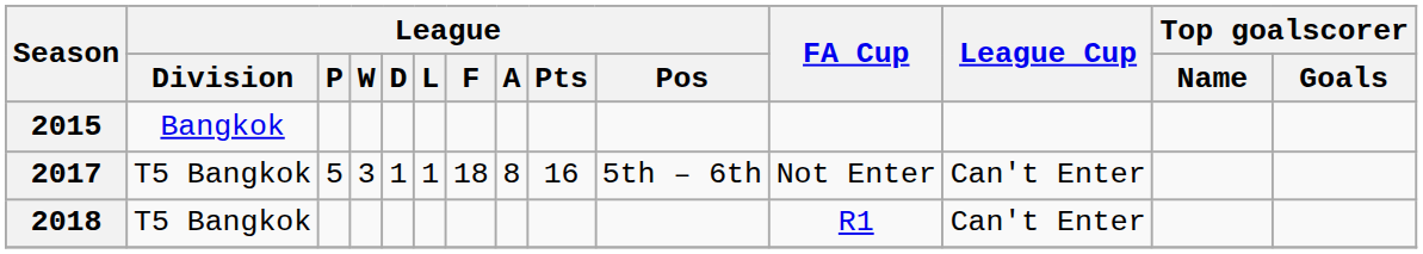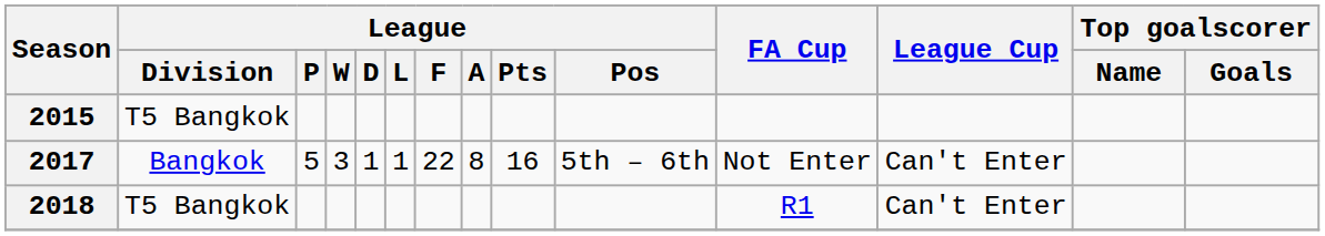 <table class="wikitable" style="text-align: center">
 <tr>
 <th rowspan=2>Season</th>
 <th colspan=9>League</th>
 <th rowspan=2><a href='#'>FA Cup</a></th>
 <th rowspan=2><a href='#'>League Cup</a></th>
 <th colspan=2>Top goalscorer</th>
 </tr>
 <tr>
 <th>Division</th>
 <th>P</th>
 <th>W</th>
 <th>D</th>
 <th>L</th>
 <th>F</th>
 <th>A</th>
 <th>Pts</th>
 <th>Pos</th>
 <th>Name</th>
 <th>Goals</th>
 </tr>
 <tr>
 <th>2015</th>
-<td><a href='#'>Bangkok</a></td>
+<td>T5 Bangkok</td>
 <td></td>
 <td></td>
 <td></td>
 <td></td>
 <td></td>
 <td></td>
 <td></td>
 <td></td>
 <td></td>
 <td></td>
 <td></td>
 <td></td>
 </tr>
 <tr>
 <th>2017</th>
-<td>T5 Bangkok</td>
+<td><a href='#'>Bangkok</a></td>
 <td>5</td>
 <td>3</td>
 <td>1</td>
 <td>1</td>
-<td>18</td>
+<td>22</td>
 <td>8</td>
 <td>16</td>
 <td>5th – 6th</td>
 <td>Not Enter</td>
 <td>Can't Enter</td>
 <td></td>
 <td></td>
 </tr>
 <tr>
 <th>2018</th>
 <td>T5 Bangkok</td>
 <td></td>
 <td></td>
 <td></td>
 <td></td>
 <td></td>
 <td></td>
 <td></td>
 <td></td>
 <td><a href='#'>R1</a></td>
 <td>Can't Enter</td>
 <td></td>
 <td></td>
 </tr>
 <tr>
 </tr>
 </table>
